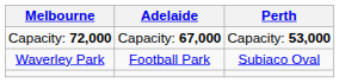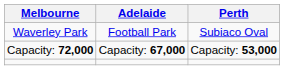 <table class="wikitable" style="text-align:center">
 <tr>
 <th><a href='#'>Melbourne</a></th>
 <th><a href='#'>Adelaide</a></th>
 <th><a href='#'>Perth</a></th>
 </tr>
 <tr>
+<td><a href='#'>Waverley Park</a></td>
+<td><a href='#'>Football Park</a></td>
+<td><a href='#'>Subiaco Oval</a></td>
+</tr>
+<tr>
 <td>Capacity: <strong>72,000</strong></td>
 <td>Capacity: <strong>67,000</strong></td>
 <td>Capacity: <strong>53,000</strong></td>
-</tr>
-<tr>
-<td><a href='#'>Waverley Park</a></td>
-<td><a href='#'>Football Park</a></td>
-<td><a href='#'>Subiaco Oval</a></td>
 </tr>
 <tr>
 <td></td>
 <td></td>
 <td></td>
 </tr>
 </table>
